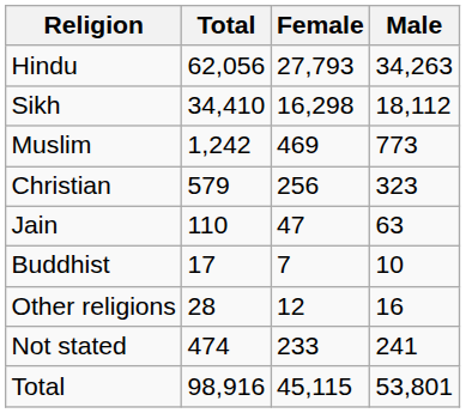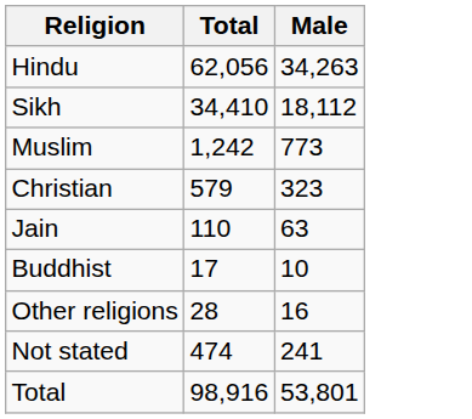 <table class="wikitable sortable">
 <tr>
 <th>Religion</th>
 <th>Total</th>
-<th>Female</th>
 <th>Male</th>
 </tr>
 <tr>
 <td>Hindu</td>
 <td>62,056</td>
-<td>27,793</td>
 <td>34,263</td>
 </tr>
 <tr>
 <td>Sikh</td>
 <td>34,410</td>
-<td>16,298</td>
 <td>18,112</td>
 </tr>
 <tr>
 <td>Muslim</td>
 <td>1,242</td>
-<td>469</td>
 <td>773</td>
 </tr>
 <tr>
 <td>Christian</td>
 <td>579</td>
-<td>256</td>
 <td>323</td>
 </tr>
 <tr>
 <td>Jain</td>
 <td>110</td>
-<td>47</td>
 <td>63</td>
 </tr>
 <tr>
 <td>Buddhist</td>
 <td>17</td>
-<td>7</td>
 <td>10</td>
 </tr>
 <tr>
 <td>Other religions</td>
 <td>28</td>
-<td>12</td>
 <td>16</td>
 </tr>
 <tr>
 <td>Not stated</td>
 <td>474</td>
-<td>233</td>
 <td>241</td>
 </tr>
 <tr>
 <td>Total</td>
 <td>98,916</td>
-<td>45,115</td>
 <td>53,801</td>
 </tr>
 </table>
